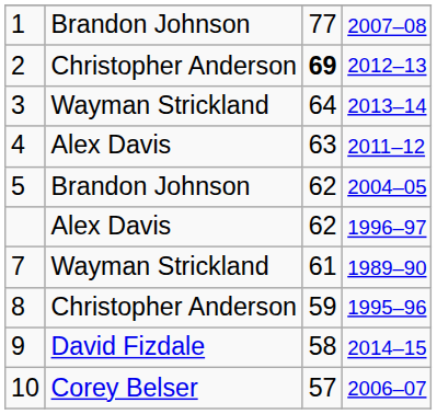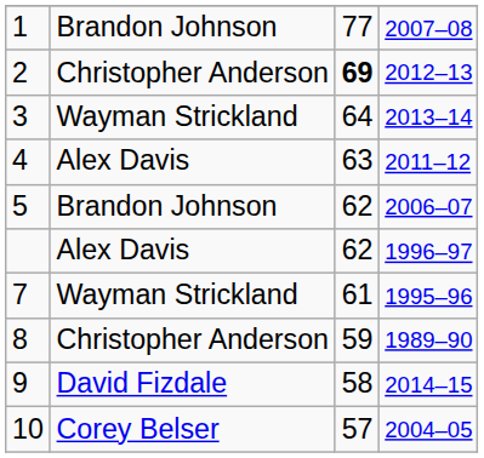 <table class="wikitable">
 <tr>
 </tr>
 <tr>
 <td>1</td>
 <td>Brandon Johnson</td>
 <td>77</td>
 <td style="font-size:80%;"><a href='#'>2007–08</a></td>
 </tr>
 <tr>
 <td>2</td>
 <td>Christopher Anderson</td>
 <td><strong>69</strong></td>
 <td style="font-size:80%;"><a href='#'>2012–13</a></td>
 </tr>
 <tr>
 <td>3</td>
 <td>Wayman Strickland</td>
 <td>64</td>
 <td style="font-size:80%;"><a href='#'>2013–14</a></td>
 </tr>
 <tr>
 <td>4</td>
 <td>Alex Davis</td>
 <td>63</td>
 <td style="font-size:80%;"><a href='#'>2011–12</a></td>
 </tr>
 <tr>
 <td>5</td>
 <td>Brandon Johnson</td>
 <td>62</td>
-<td style="font-size:80%;"><a href='#'>2004–05</a></td>
+<td style="font-size:80%;"><a href='#'>2006–07</a></td>
 </tr>
 <tr>
 <td></td>
 <td>Alex Davis</td>
 <td>62</td>
 <td style="font-size:80%;"><a href='#'>1996–97</a></td>
 </tr>
 <tr>
 <td>7</td>
 <td>Wayman Strickland</td>
 <td>61</td>
-<td style="font-size:80%;"><a href='#'>1989–90</a></td>
+<td style="font-size:80%;"><a href='#'>1995–96</a></td>
 </tr>
 <tr>
 <td>8</td>
 <td>Christopher Anderson</td>
 <td>59</td>
-<td style="font-size:80%;"><a href='#'>1995–96</a></td>
+<td style="font-size:80%;"><a href='#'>1989–90</a></td>
 </tr>
 <tr>
 <td>9</td>
 <td><a href='#'>David Fizdale</a></td>
 <td>58</td>
 <td style="font-size:80%;"><a href='#'>2014–15</a></td>
 </tr>
 <tr>
 <td>10</td>
 <td><a href='#'>Corey Belser</a></td>
 <td>57</td>
-<td style="font-size:80%;"><a href='#'>2006–07</a></td>
+<td style="font-size:80%;"><a href='#'>2004–05</a></td>
 </tr>
 </table>
